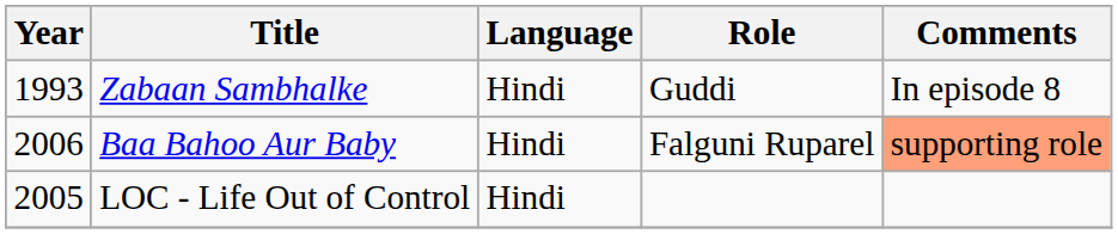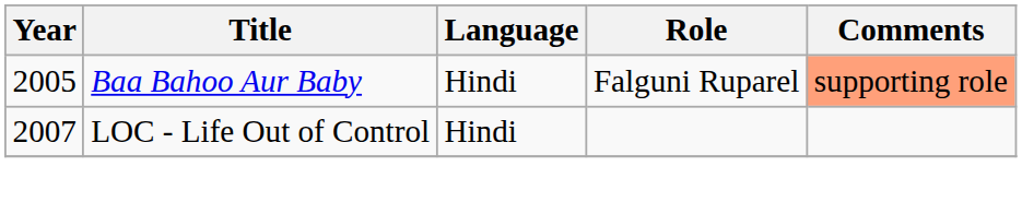 <table class="wikitable sortable">
 <tr>
 <th>Year</th>
 <th>Title</th>
 <th>Language</th>
 <th>Role</th>
 <th>Comments</th>
 </tr>
 <tr>
-<td>1993</td>
-<td><em><a href='#'>Zabaan Sambhalke</a></em></td>
-<td>Hindi</td>
-<td>Guddi</td>
-<td>In episode 8</td>
-</tr>
-<tr>
-<td>2006</td>
+<td>2005</td>
 <td><em><a href='#'>Baa Bahoo Aur Baby</a></em></td>
 <td>Hindi</td>
 <td>Falguni Ruparel</td>
 <td style="background: lightsalmon;">supporting role</td>
 </tr>
 <tr>
-<td>2005</td>
+<td>2007</td>
 <td>LOC - Life Out of Control</td>
 <td>Hindi</td>
 <td></td>
 <td></td>
 </tr>
 <tr>
 </tr>
 </table>
